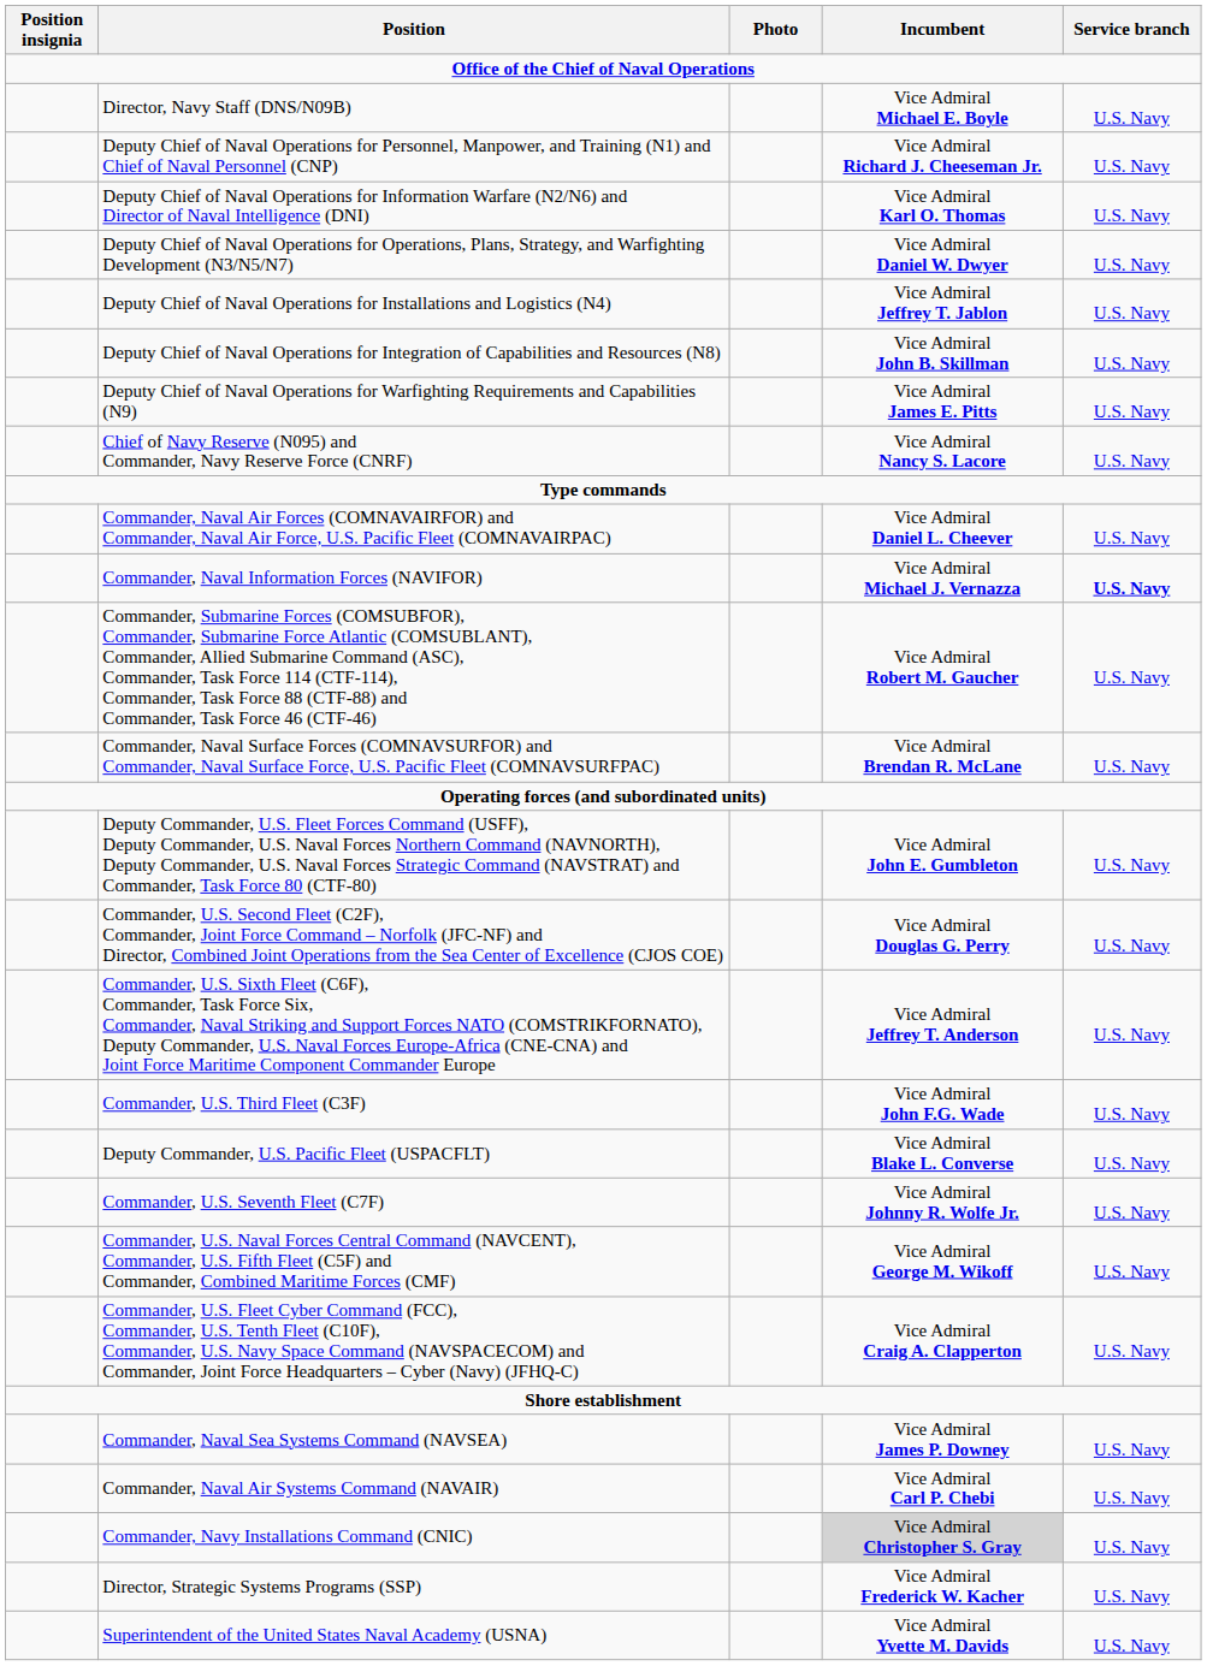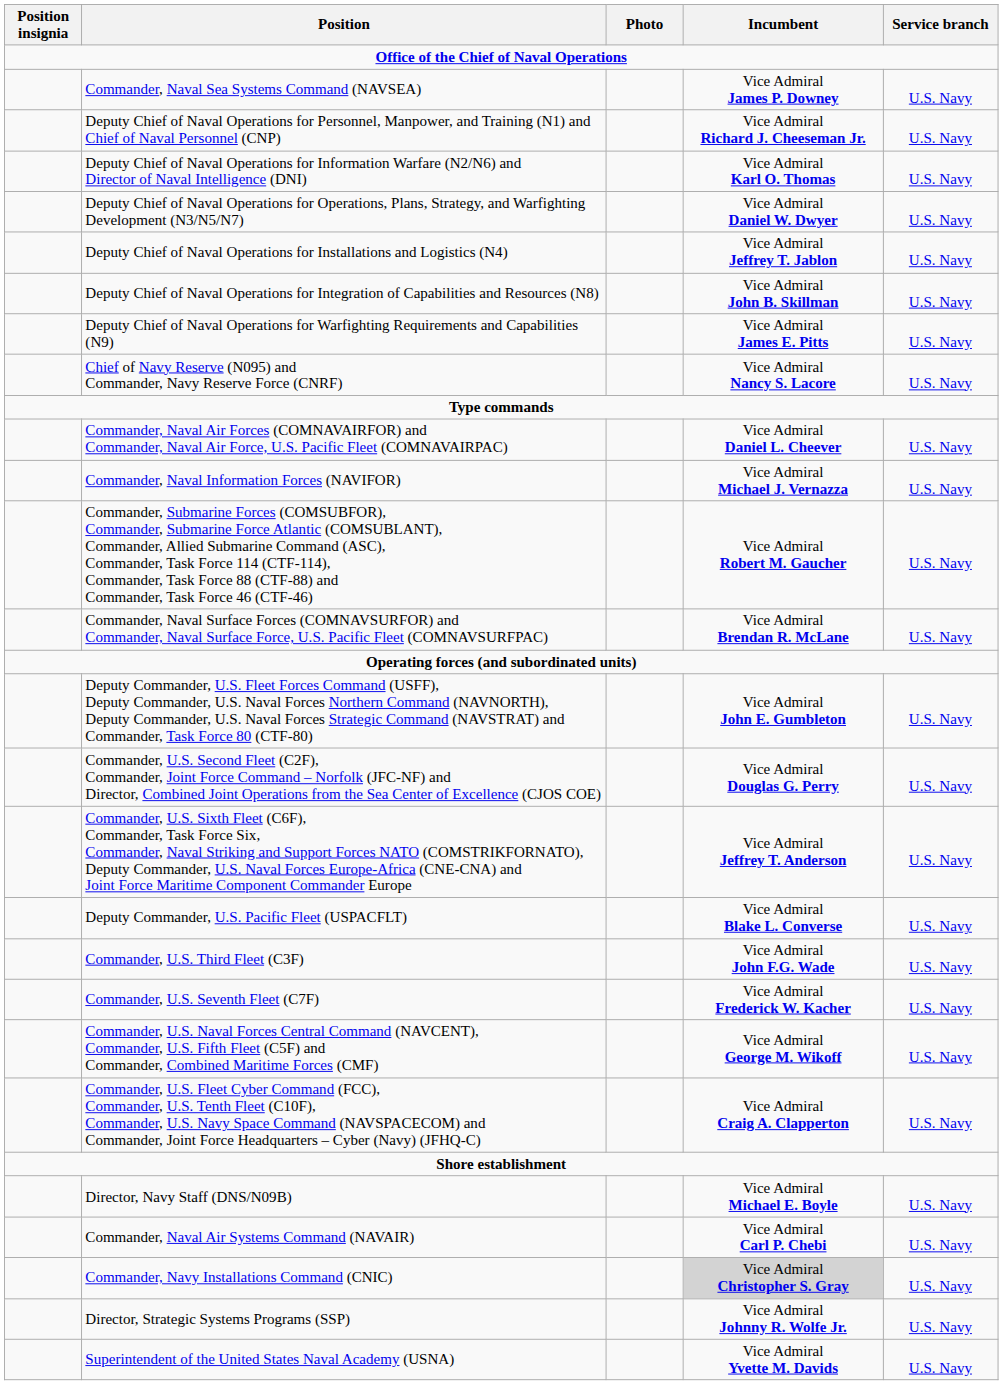 <table class="wikitable">
 <tr>
 <th width="75" style="text-align:center">Position insignia</th>
 <th width="550" style="text-align:center">Position</th>
 <th width="75" style="text-align:center">Photo</th>
 <th width="205" style="text-align:center">Incumbent</th>
 <th width="115" style="text-align:center">Service branch</th>
 </tr>
 <tr>
 <td colspan="5" style="text-align:center"><strong><a href='#'>Office of the Chief of Naval Operations</a></strong></td>
 </tr>
 <tr>
 <td></td>
-<td>Director, Navy Staff (DNS/N09B)</td>
+<td><a href='#'>Commander</a>, <a href='#'>Naval Sea Systems Command</a> (NAVSEA)</td>
 <td></td>
-<td style="text-align:center">Vice Admiral<br><strong><a href='#'>Michael E. Boyle</a></strong></td>
+<td style="text-align:center">Vice Admiral<br><strong><a href='#'>James P. Downey</a></strong></td>
 <td style="text-align:center"><br><a href='#'>U.S. Navy</a></td>
 </tr>
 <tr>
 <td></td>
 <td>Deputy Chief of Naval Operations for Personnel, Manpower, and Training (N1) and<br><a href='#'>Chief of Naval Personnel</a> (CNP)</td>
 <td></td>
 <td style="text-align:center">Vice Admiral<br><strong><a href='#'>Richard J. Cheeseman Jr.</a></strong></td>
 <td style="text-align:center"><br><a href='#'>U.S. Navy</a></td>
 </tr>
 <tr>
 <td></td>
 <td>Deputy Chief of Naval Operations for Information Warfare (N2/N6) and<br><a href='#'>Director of Naval Intelligence</a> (DNI)</td>
 <td></td>
 <td style="text-align:center">Vice Admiral<br><strong><a href='#'>Karl O. Thomas</a></strong></td>
 <td style="text-align:center"><br><a href='#'>U.S. Navy</a></td>
 </tr>
 <tr>
 <td></td>
 <td>Deputy Chief of Naval Operations for Operations, Plans, Strategy, and Warfighting Development (N3/N5/N7)</td>
 <td></td>
 <td style="text-align:center">Vice Admiral<br><strong><a href='#'>Daniel W. Dwyer</a></strong></td>
 <td style="text-align:center"><br><a href='#'>U.S. Navy</a></td>
 </tr>
 <tr>
 <td></td>
 <td>Deputy Chief of Naval Operations for Installations and Logistics (N4)</td>
 <td></td>
 <td style="text-align:center">Vice Admiral<br><strong><a href='#'>Jeffrey T. Jablon</a></strong></td>
 <td style="text-align:center"><br><a href='#'>U.S. Navy</a></td>
 </tr>
 <tr>
 <td></td>
 <td>Deputy Chief of Naval Operations for Integration of Capabilities and Resources (N8)</td>
 <td></td>
 <td style="text-align:center">Vice Admiral<br><strong><a href='#'>John B. Skillman</a></strong></td>
 <td style="text-align:center"><br><a href='#'>U.S. Navy</a></td>
 </tr>
 <tr>
 <td></td>
 <td>Deputy Chief of Naval Operations for Warfighting Requirements and Capabilities (N9)</td>
 <td></td>
 <td style="text-align:center">Vice Admiral<br><strong><a href='#'>James E. Pitts</a></strong></td>
 <td style="text-align:center"><br><a href='#'>U.S. Navy</a></td>
 </tr>
 <tr>
 <td> </td>
 <td><a href='#'>Chief</a> of <a href='#'>Navy Reserve</a> (N095) and<br>Commander, Navy Reserve Force (CNRF)</td>
 <td></td>
 <td style="text-align:center">Vice Admiral<br><strong><a href='#'>Nancy S. Lacore</a></strong></td>
 <td style="text-align:center"><br><a href='#'>U.S. Navy</a></td>
 </tr>
 <tr>
 <td colspan="5" style="text-align:center"><strong>Type commands</strong></td>
 </tr>
 <tr>
 <td> </td>
 <td><a href='#'>Commander, Naval Air Forces</a> (COMNAVAIRFOR) and<br><a href='#'>Commander, Naval Air Force, U.S. Pacific Fleet</a> (COMNAVAIRPAC)</td>
 <td></td>
 <td style="text-align:center">Vice Admiral<br><strong><a href='#'>Daniel L. Cheever</a></strong></td>
 <td style="text-align:center"><br><a href='#'>U.S. Navy</a></td>
 </tr>
 <tr>
 <td></td>
 <td><a href='#'>Commander</a>, <a href='#'>Naval Information Forces</a> (NAVIFOR)</td>
 <td></td>
 <td style="text-align:center">Vice Admiral<br><strong><a href='#'>Michael J. Vernazza</a></strong></td>
-<td style="text-align:center"><strong><br><a href='#'>U.S. Navy</a></strong></td>
+<td style="text-align:center"><br><a href='#'>U.S. Navy</a></td>
 </tr>
 <tr>
 <td>  </td>
 <td>Commander, <a href='#'>Submarine Forces</a> (COMSUBFOR),<br><a href='#'>Commander</a>, <a href='#'>Submarine Force Atlantic</a> (COMSUBLANT),<br>Commander, Allied Submarine Command (ASC),<br>Commander, Task Force 114 (CTF-114),<br>Commander, Task Force 88 (CTF-88) and<br>Commander, Task Force 46 (CTF-46)</td>
 <td></td>
 <td style="text-align:center">Vice Admiral<br><strong><a href='#'>Robert M. Gaucher</a></strong></td>
 <td style="text-align:center"><br><a href='#'>U.S. Navy</a></td>
 </tr>
 <tr>
 <td> </td>
 <td>Commander, Naval Surface Forces (COMNAVSURFOR) and<br><a href='#'>Commander, Naval Surface Force, U.S. Pacific Fleet</a> (COMNAVSURFPAC)</td>
 <td></td>
 <td style="text-align:center">Vice Admiral<br><strong><a href='#'>Brendan R. McLane</a></strong></td>
 <td style="text-align:center"><br><a href='#'>U.S. Navy</a></td>
 </tr>
 <tr>
 <td colspan="5" style="text-align:center"><strong>Operating forces (and subordinated units)</strong></td>
 </tr>
 <tr>
 <td> </td>
 <td>Deputy Commander, <a href='#'>U.S. Fleet Forces Command</a> (USFF),<br>Deputy Commander, U.S. Naval Forces <a href='#'>Northern Command</a> (NAVNORTH),<br>Deputy Commander, U.S. Naval Forces <a href='#'>Strategic Command</a> (NAVSTRAT) and Commander, <a href='#'>Task Force 80</a> (CTF-80)</td>
 <td></td>
 <td style="text-align:center">Vice Admiral<br><strong><a href='#'>John E. Gumbleton</a></strong></td>
 <td style="text-align:center"><br><a href='#'>U.S. Navy</a></td>
 </tr>
 <tr>
 <td>  </td>
 <td>Commander, <a href='#'>U.S. Second Fleet</a> (C2F),<br>Commander, <a href='#'>Joint Force Command – Norfolk</a> (JFC-NF) and<br>Director, <a href='#'>Combined Joint Operations from the Sea Center of Excellence</a> (CJOS COE)</td>
 <td></td>
 <td style="text-align:center">Vice Admiral<br><strong><a href='#'>Douglas G. Perry</a></strong></td>
 <td style="text-align:center"><br><a href='#'>U.S. Navy</a></td>
 </tr>
 <tr>
 <td> </td>
 <td><a href='#'>Commander</a>, <a href='#'>U.S. Sixth Fleet</a> (C6F),<br>Commander, Task Force Six,<br><a href='#'>Commander</a>, <a href='#'>Naval Striking and Support Forces NATO</a> (COMSTRIKFORNATO),<br>Deputy Commander, <a href='#'>U.S. Naval Forces Europe-Africa</a> (CNE-CNA) and<br><a href='#'>Joint Force Maritime Component Commander</a> Europe</td>
 <td></td>
 <td style="text-align:center">Vice Admiral<br><strong><a href='#'>Jeffrey T. Anderson</a></strong></td>
 <td style="text-align:center"><br><a href='#'>U.S. Navy</a></td>
 </tr>
 <tr>
 <td></td>
+<td>Deputy Commander, <a href='#'>U.S. Pacific Fleet</a> (USPACFLT)</td>
+<td></td>
+<td style="text-align:center">Vice Admiral<br><strong><a href='#'>Blake L. Converse</a></strong></td>
+<td style="text-align:center"><br><a href='#'>U.S. Navy</a></td>
+</tr>
+<tr>
+<td></td>
 <td><a href='#'>Commander</a>, <a href='#'>U.S. Third Fleet</a> (C3F)</td>
 <td></td>
 <td style="text-align:center">Vice Admiral<br><strong><a href='#'>John F.G. Wade</a></strong></td>
 <td style="text-align:center"><br><a href='#'>U.S. Navy</a></td>
 </tr>
 <tr>
 <td></td>
-<td>Deputy Commander, <a href='#'>U.S. Pacific Fleet</a> (USPACFLT)</td>
-<td></td>
-<td style="text-align:center">Vice Admiral<br><strong><a href='#'>Blake L. Converse</a></strong></td>
-<td style="text-align:center"><br><a href='#'>U.S. Navy</a></td>
-</tr>
-<tr>
-<td></td>
 <td><a href='#'>Commander</a>, <a href='#'>U.S. Seventh Fleet</a> (C7F)</td>
 <td></td>
-<td style="text-align:center">Vice Admiral<br><strong><a href='#'>Johnny R. Wolfe Jr.</a></strong></td>
+<td style="text-align:center">Vice Admiral<br><strong><a href='#'>Frederick W. Kacher</a></strong></td>
 <td style="text-align:center"><br><a href='#'>U.S. Navy</a></td>
 </tr>
 <tr>
 <td>  </td>
 <td><a href='#'>Commander</a>, <a href='#'>U.S. Naval Forces Central Command</a> (NAVCENT),<br><a href='#'>Commander</a>, <a href='#'>U.S. Fifth Fleet</a> (C5F) and<br>Commander, <a href='#'>Combined Maritime Forces</a> (CMF)</td>
 <td></td>
 <td style="text-align:center">Vice Admiral<br><strong><a href='#'>George M. Wikoff</a></strong></td>
 <td style="text-align:center"><br><a href='#'>U.S. Navy</a></td>
 </tr>
 <tr>
 <td>   </td>
 <td><a href='#'>Commander</a>, <a href='#'>U.S. Fleet Cyber Command</a> (FCC),<br><a href='#'>Commander</a>, <a href='#'>U.S. Tenth Fleet</a> (C10F),<br><a href='#'>Commander</a>, <a href='#'>U.S. Navy Space Command</a> (NAVSPACECOM) and<br>Commander, Joint Force Headquarters – Cyber (Navy) (JFHQ-C)</td>
 <td></td>
 <td style="text-align:center">Vice Admiral<br><strong><a href='#'>Craig A. Clapperton</a></strong></td>
 <td style="text-align:center"><br><a href='#'>U.S. Navy</a></td>
 </tr>
 <tr>
 <td colspan="5" style="text-align:center"><strong>Shore establishment</strong></td>
 </tr>
 <tr>
 <td></td>
-<td><a href='#'>Commander</a>, <a href='#'>Naval Sea Systems Command</a> (NAVSEA)</td>
+<td>Director, Navy Staff (DNS/N09B)</td>
 <td></td>
-<td style="text-align:center">Vice Admiral<br><strong><a href='#'>James P. Downey</a></strong></td>
+<td style="text-align:center">Vice Admiral<br><strong><a href='#'>Michael E. Boyle</a></strong></td>
 <td style="text-align:center"><br><a href='#'>U.S. Navy</a></td>
 </tr>
 <tr>
 <td></td>
 <td>Commander, <a href='#'>Naval Air Systems Command</a> (NAVAIR)</td>
 <td></td>
 <td style="text-align:center">Vice Admiral<br><strong><a href='#'>Carl P. Chebi</a></strong></td>
 <td style="text-align:center"><br><a href='#'>U.S. Navy</a></td>
 </tr>
 <tr>
 <td></td>
 <td><a href='#'>Commander, Navy Installations Command</a> (CNIC)</td>
 <td></td>
 <td style="background: lightgrey; text-align:center">Vice Admiral<br><strong><a href='#'>Christopher S. Gray</a></strong></td>
 <td style="text-align:center"><br><a href='#'>U.S. Navy</a></td>
 </tr>
 <tr>
 <td></td>
 <td>Director, Strategic Systems Programs (SSP)</td>
 <td></td>
-<td style="text-align:center">Vice Admiral<br><strong><a href='#'>Frederick W. Kacher</a></strong></td>
+<td style="text-align:center">Vice Admiral<br><strong><a href='#'>Johnny R. Wolfe Jr.</a></strong></td>
 <td style="text-align:center"><br><a href='#'>U.S. Navy</a></td>
 </tr>
 <tr>
 <td></td>
 <td><a href='#'>Superintendent of the United States Naval Academy</a> (USNA)</td>
 <td></td>
 <td style="text-align:center">Vice Admiral<br><strong><a href='#'>Yvette M. Davids</a></strong></td>
 <td style="text-align:center"><br><a href='#'>U.S. Navy</a></td>
 </tr>
 </table>
